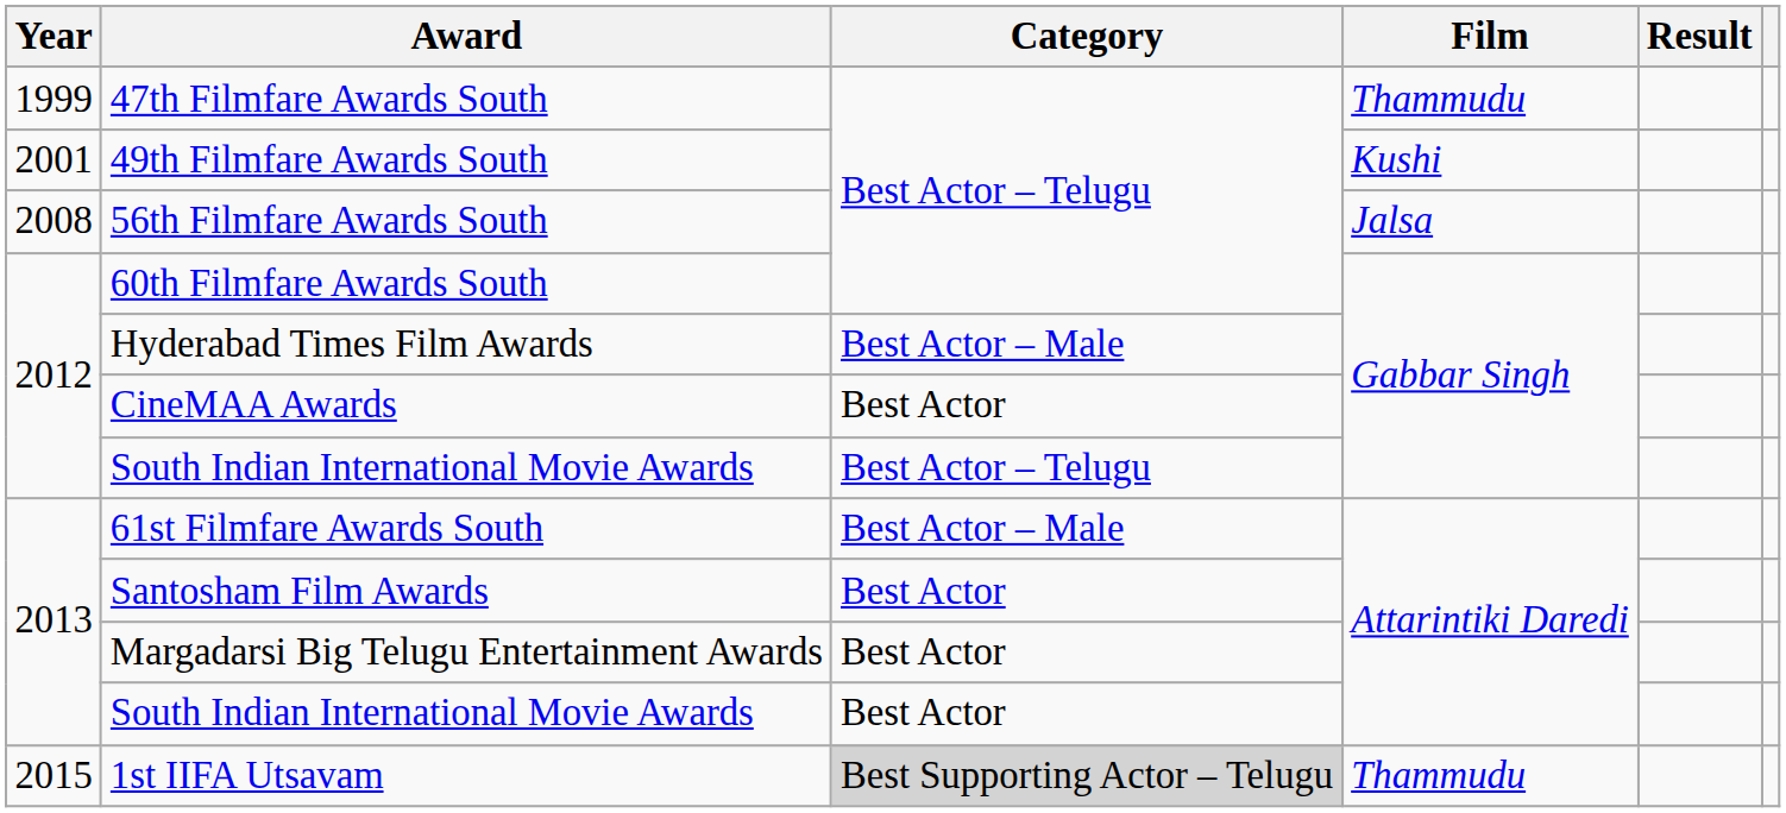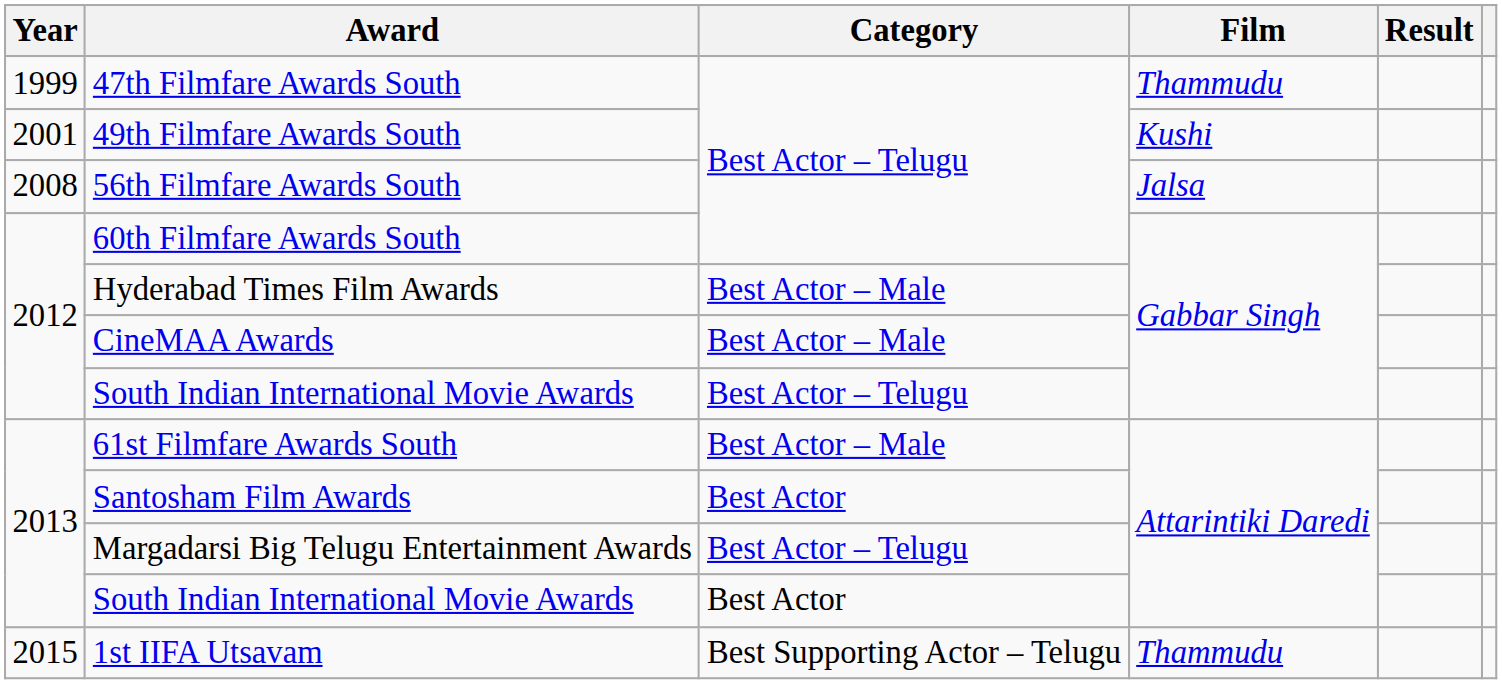 <table class="wikitable sortable">
 <tr>
 <th scope="col">Year</th>
 <th scope="col">Award</th>
 <th scope="col">Category</th>
 <th scope="col">Film</th>
 <th scope="col">Result</th>
 <th scope="col" class="unsortable"></th>
 </tr>
 <tr>
 <td>1999</td>
 <td><a href='#'>47th Filmfare Awards South</a></td>
 <td rowspan="4"><a href='#'>Best Actor – Telugu</a></td>
 <td><em><a href='#'>Thammudu</a></em></td>
 <td></td>
 <td></td>
 </tr>
 <tr>
 <td>2001</td>
 <td><a href='#'>49th Filmfare Awards South</a></td>
 <td><em><a href='#'>Kushi</a></em></td>
 <td></td>
 <td></td>
 </tr>
 <tr>
 <td>2008</td>
 <td><a href='#'>56th Filmfare Awards South</a></td>
 <td><em><a href='#'>Jalsa</a></em></td>
 <td></td>
 <td></td>
 </tr>
 <tr>
 <td rowspan="4">2012</td>
 <td><a href='#'>60th Filmfare Awards South</a></td>
 <td rowspan="4"><em><a href='#'>Gabbar Singh</a></em></td>
 <td></td>
 <td></td>
 </tr>
 <tr>
 <td>Hyderabad Times Film Awards</td>
 <td><a href='#'>Best Actor – Male</a></td>
 <td></td>
 <td></td>
 </tr>
 <tr>
 <td><a href='#'>CineMAA Awards</a></td>
-<td>Best Actor</td>
+<td><a href='#'>Best Actor – Male</a></td>
 <td></td>
 <td></td>
 </tr>
 <tr>
 <td><a href='#'>South Indian International Movie Awards</a></td>
 <td><a href='#'>Best Actor – Telugu</a></td>
 <td></td>
 <td></td>
 </tr>
 <tr>
 <td rowspan="4">2013</td>
 <td><a href='#'>61st Filmfare Awards South</a></td>
 <td><a href='#'>Best Actor – Male</a></td>
 <td rowspan="4"><em><a href='#'>Attarintiki Daredi</a></em></td>
 <td></td>
 <td></td>
 </tr>
 <tr>
 <td><a href='#'>Santosham Film Awards</a></td>
 <td><a href='#'>Best Actor</a></td>
 <td></td>
 <td></td>
 </tr>
 <tr>
 <td>Margadarsi Big Telugu Entertainment Awards</td>
-<td>Best Actor</td>
+<td><a href='#'>Best Actor – Telugu</a></td>
 <td></td>
 <td></td>
 </tr>
 <tr>
 <td><a href='#'>South Indian International Movie Awards</a></td>
 <td>Best Actor</td>
 <td></td>
 <td></td>
 </tr>
 <tr>
 <td>2015</td>
 <td><a href='#'>1st IIFA Utsavam</a></td>
-<td style="background: lightgrey;">Best Supporting Actor – Telugu</td>
+<td>Best Supporting Actor – Telugu</td>
 <td><em><a href='#'>Thammudu</a></em></td>
 <td></td>
 <td></td>
 </tr>
 </table>
